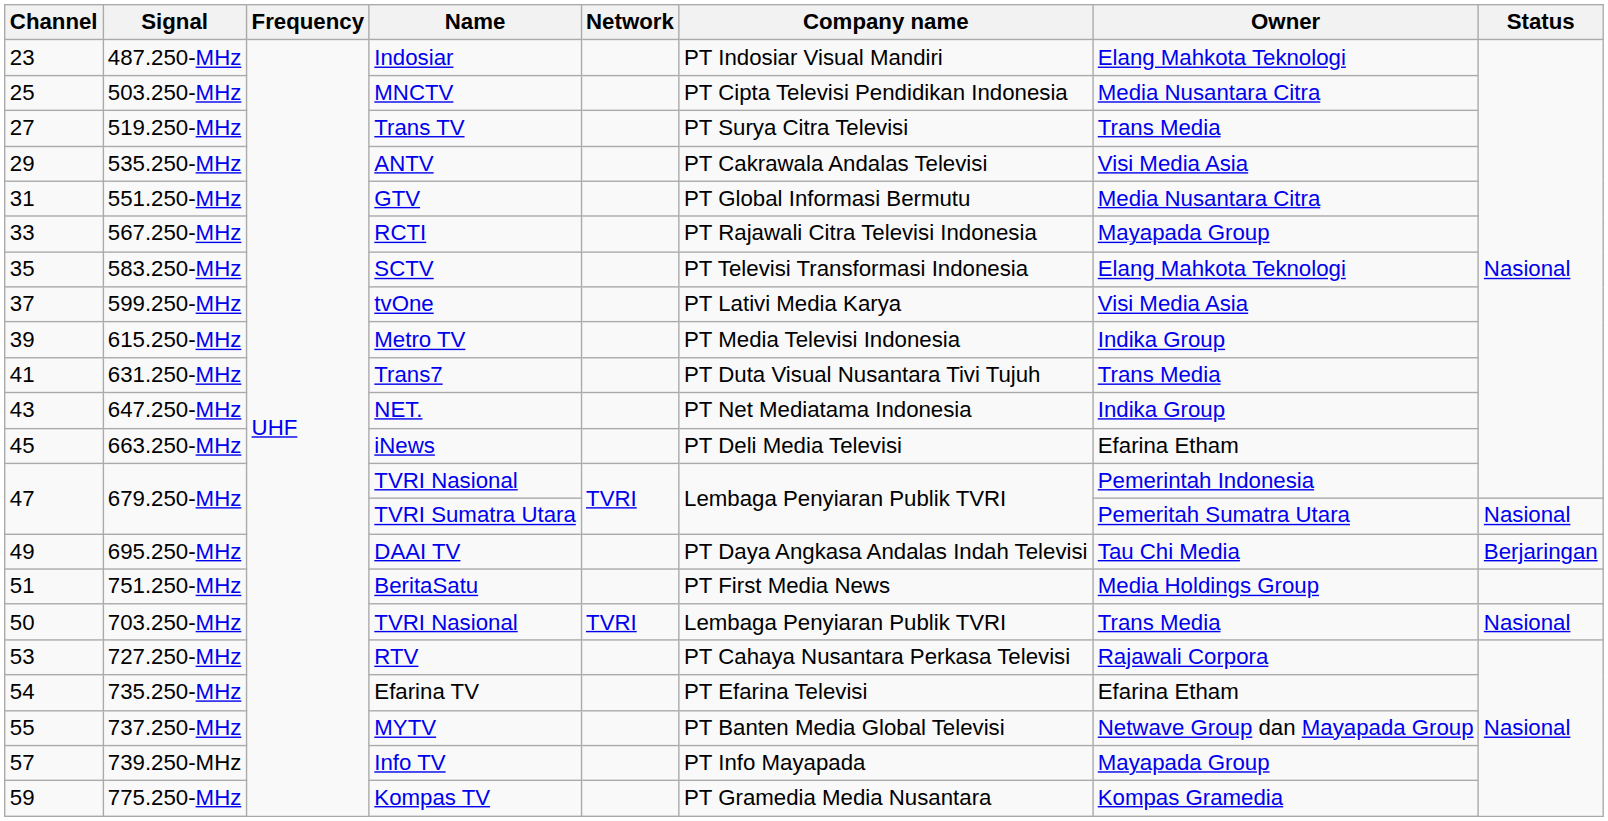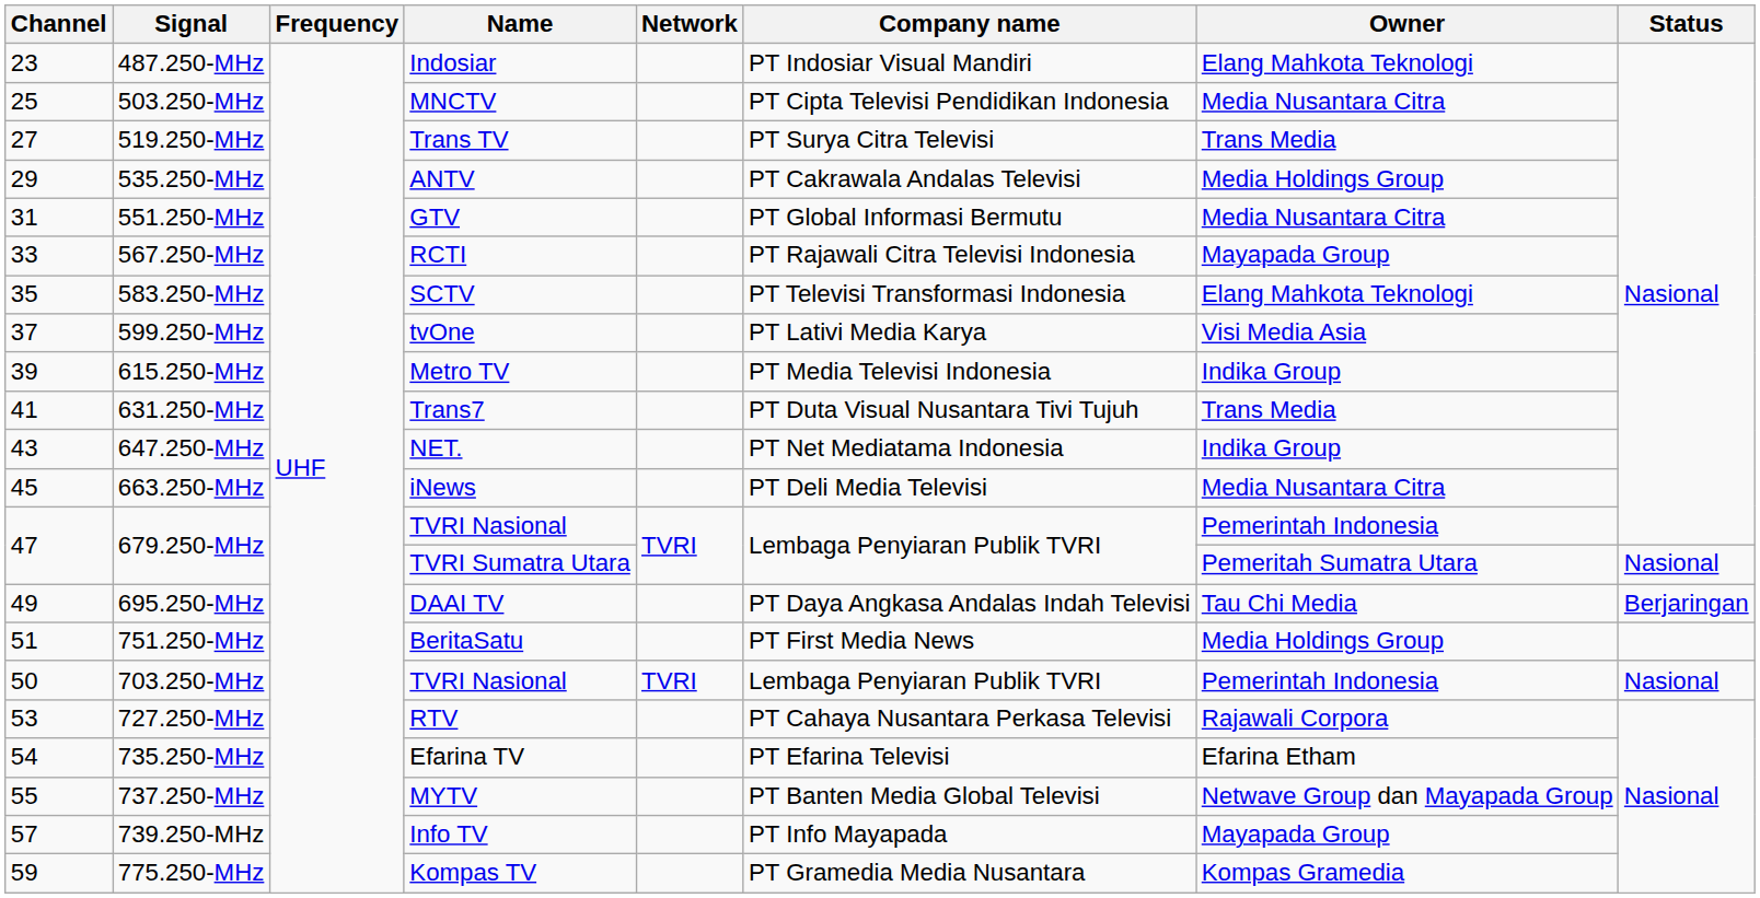 <table class="wikitable">
 <tr>
 <th>Channel</th>
 <th>Signal</th>
 <th>Frequency</th>
 <th>Name</th>
 <th>Network</th>
 <th>Company name</th>
 <th>Owner</th>
 <th>Status</th>
 </tr>
 <tr>
 <td>23</td>
 <td>487.250-<a href='#'>MHz</a></td>
 <td rowspan="28"><a href='#'>UHF</a></td>
 <td><a href='#'>Indosiar</a></td>
 <td></td>
 <td>PT Indosiar Visual Mandiri</td>
 <td><a href='#'>Elang Mahkota Teknologi</a></td>
 <td rowspan="13"><a href='#'>Nasional</a></td>
 </tr>
 <tr>
 <td>25</td>
 <td>503.250-<a href='#'>MHz</a></td>
 <td><a href='#'>MNCTV</a></td>
 <td></td>
 <td>PT Cipta Televisi Pendidikan Indonesia</td>
 <td><a href='#'>Media Nusantara Citra</a></td>
 </tr>
 <tr>
 <td>27</td>
 <td>519.250-<a href='#'>MHz</a></td>
 <td><a href='#'>Trans TV</a></td>
 <td></td>
 <td>PT Surya Citra Televisi</td>
 <td><a href='#'>Trans Media</a></td>
 </tr>
 <tr>
 <td>29</td>
 <td>535.250-<a href='#'>MHz</a></td>
 <td><a href='#'>ANTV</a></td>
 <td></td>
 <td>PT Cakrawala Andalas Televisi</td>
-<td><a href='#'>Visi Media Asia</a></td>
+<td><a href='#'>Media Holdings Group</a></td>
 </tr>
 <tr>
 <td>31</td>
 <td>551.250-<a href='#'>MHz</a></td>
 <td><a href='#'>GTV</a></td>
 <td></td>
 <td>PT Global Informasi Bermutu</td>
 <td><a href='#'>Media Nusantara Citra</a></td>
 </tr>
 <tr>
 <td>33</td>
 <td>567.250-<a href='#'>MHz</a></td>
 <td><a href='#'>RCTI</a></td>
 <td></td>
 <td>PT Rajawali Citra Televisi Indonesia</td>
 <td><a href='#'>Mayapada Group</a></td>
 </tr>
 <tr>
 <td>35</td>
 <td>583.250-<a href='#'>MHz</a></td>
 <td><a href='#'>SCTV</a></td>
 <td></td>
 <td>PT Televisi Transformasi Indonesia</td>
 <td><a href='#'>Elang Mahkota Teknologi</a></td>
 </tr>
 <tr>
 <td>37</td>
 <td>599.250-<a href='#'>MHz</a></td>
 <td><a href='#'>tvOne</a></td>
 <td></td>
 <td>PT Lativi Media Karya</td>
 <td><a href='#'>Visi Media Asia</a></td>
 </tr>
 <tr>
 <td>39</td>
 <td>615.250-<a href='#'>MHz</a></td>
 <td><a href='#'>Metro TV</a></td>
 <td></td>
 <td>PT Media Televisi Indonesia</td>
 <td><a href='#'>Indika Group</a></td>
 </tr>
 <tr>
 <td>41</td>
 <td>631.250-<a href='#'>MHz</a></td>
 <td><a href='#'>Trans7</a></td>
 <td></td>
 <td>PT Duta Visual Nusantara Tivi Tujuh</td>
 <td><a href='#'>Trans Media</a></td>
 </tr>
 <tr>
 <td>43</td>
 <td>647.250-<a href='#'>MHz</a></td>
 <td><a href='#'>NET.</a></td>
 <td></td>
 <td>PT Net Mediatama Indonesia</td>
 <td><a href='#'>Indika Group</a></td>
 </tr>
 <tr>
 <td>45</td>
 <td>663.250-<a href='#'>MHz</a></td>
 <td><a href='#'>iNews</a></td>
 <td></td>
 <td>PT Deli Media Televisi</td>
-<td>Efarina Etham</td>
+<td><a href='#'>Media Nusantara Citra</a></td>
 </tr>
 <tr>
 <td rowspan="2">47</td>
 <td rowspan="2">679.250-<a href='#'>MHz</a></td>
 <td><a href='#'>TVRI Nasional</a></td>
 <td rowspan="2"><a href='#'>TVRI</a></td>
 <td rowspan="2">Lembaga Penyiaran Publik TVRI</td>
 <td><a href='#'>Pemerintah Indonesia</a></td>
 </tr>
 <tr>
 <td><a href='#'>TVRI Sumatra Utara</a></td>
 <td><a href='#'>Pemeritah Sumatra Utara</a></td>
 <td><a href='#'>Nasional</a></td>
 </tr>
 <tr>
 <td>49</td>
 <td>695.250-<a href='#'>MHz</a></td>
 <td><a href='#'>DAAI TV</a></td>
 <td></td>
 <td>PT Daya Angkasa Andalas Indah Televisi</td>
 <td><a href='#'>Tau Chi Media</a></td>
 <td rowspan="1"><a href='#'>Berjaringan</a></td>
 </tr>
 <tr>
 <td>51</td>
 <td>751.250-<a href='#'>MHz</a></td>
 <td><a href='#'>BeritaSatu</a></td>
 <td></td>
 <td>PT First Media News</td>
 <td><a href='#'>Media Holdings Group</a></td>
 </tr>
 <tr>
 <td>50</td>
 <td>703.250-<a href='#'>MHz</a></td>
 <td><a href='#'>TVRI Nasional</a></td>
 <td><a href='#'>TVRI</a></td>
 <td>Lembaga Penyiaran Publik TVRI</td>
-<td><a href='#'>Trans Media</a></td>
+<td><a href='#'>Pemerintah Indonesia</a></td>
 <td><a href='#'>Nasional</a></td>
 </tr>
 <tr>
 <td>53</td>
 <td>727.250-<a href='#'>MHz</a></td>
 <td><a href='#'>RTV</a></td>
 <td></td>
 <td>PT Cahaya Nusantara Perkasa Televisi</td>
 <td><a href='#'>Rajawali Corpora</a></td>
 <td rowspan="10"><a href='#'>Nasional</a></td>
 </tr>
 <tr>
 <td>54</td>
 <td>735.250-<a href='#'>MHz</a></td>
 <td>Efarina TV</td>
 <td></td>
 <td>PT Efarina Televisi</td>
 <td>Efarina Etham</td>
 </tr>
 <tr>
 <td>55</td>
 <td>737.250-<a href='#'>MHz</a></td>
 <td><a href='#'>MYTV</a></td>
 <td></td>
 <td>PT Banten Media Global Televisi</td>
 <td><a href='#'>Netwave Group</a> dan <a href='#'>Mayapada Group</a></td>
 </tr>
 <tr>
 <td>57</td>
 <td>739.250-MHz</td>
 <td><a href='#'>Info TV</a></td>
 <td></td>
 <td>PT Info Mayapada</td>
 <td><a href='#'>Mayapada Group</a></td>
 </tr>
 <tr>
 <td>59</td>
 <td>775.250-<a href='#'>MHz</a></td>
 <td><a href='#'>Kompas TV</a></td>
 <td></td>
 <td>PT Gramedia Media Nusantara</td>
 <td><a href='#'>Kompas Gramedia</a></td>
 </tr>
 <tr>
 </tr>
 </table>
